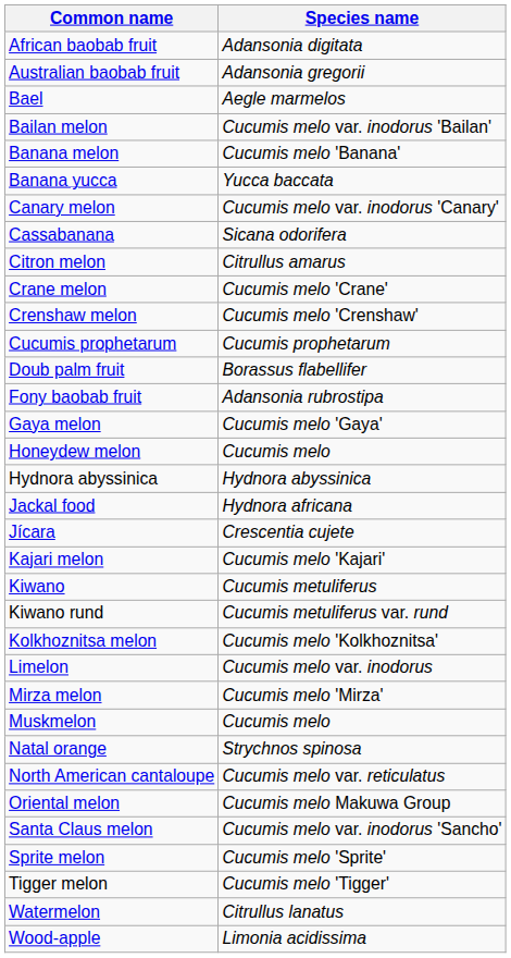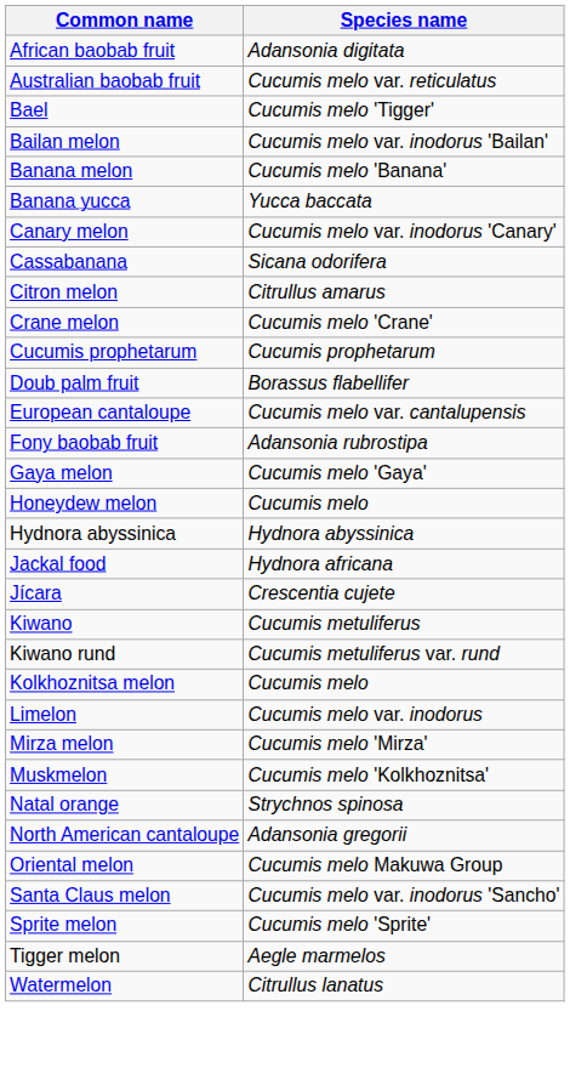 <table class="wikitable sortable sticky-header">
 <tr>
 <th><a href='#'>Common name</a></th>
 <th><a href='#'>Species name</a></th>
 </tr>
 <tr>
 <td><a href='#'>African baobab fruit</a></td>
 <td><em>Adansonia digitata</em></td>
 </tr>
 <tr>
 <td><a href='#'>Australian baobab fruit</a></td>
-<td><em>Adansonia gregorii</em></td>
+<td><em>Cucumis melo</em> var. <em>reticulatus</em></td>
 </tr>
 <tr>
 <td><a href='#'>Bael</a></td>
-<td><em>Aegle marmelos</em></td>
+<td><em>Cucumis melo</em> 'Tigger'</td>
 </tr>
 <tr>
 <td><a href='#'>Bailan melon</a></td>
 <td><em>Cucumis melo</em> var. <em>inodorus</em> 'Bailan'</td>
 </tr>
 <tr>
 <td><a href='#'>Banana melon</a></td>
 <td><em>Cucumis melo</em> 'Banana'</td>
 </tr>
 <tr>
 <td><a href='#'>Banana yucca</a></td>
 <td><em>Yucca baccata</em></td>
 </tr>
 <tr>
 <td><a href='#'>Canary melon</a></td>
 <td><em>Cucumis melo</em> var. <em>inodorus</em> 'Canary'</td>
 </tr>
 <tr>
 <td><a href='#'>Cassabanana</a></td>
 <td><em>Sicana odorifera</em></td>
 </tr>
 <tr>
 <td><a href='#'>Citron melon</a></td>
 <td><em>Citrullus amarus</em></td>
 </tr>
 <tr>
 <td><a href='#'>Crane melon</a></td>
 <td><em>Cucumis melo</em> 'Crane'</td>
 </tr>
 <tr>
-<td><a href='#'>Crenshaw melon</a></td>
-<td><em>Cucumis melo</em> 'Crenshaw'</td>
-</tr>
-<tr>
 <td><a href='#'>Cucumis prophetarum</a></td>
 <td><em>Cucumis prophetarum</em></td>
 </tr>
 <tr>
 <td><a href='#'>Doub palm fruit</a></td>
 <td><em>Borassus flabellifer</em></td>
+</tr>
+<tr>
+<td><a href='#'>European cantaloupe</a></td>
+<td><em>Cucumis melo</em> var. <em>cantalupensis</em></td>
 </tr>
 <tr>
 <td><a href='#'>Fony baobab fruit</a></td>
 <td><em>Adansonia rubrostipa</em></td>
 </tr>
 <tr>
 <td><a href='#'>Gaya melon</a></td>
 <td><em>Cucumis melo</em> 'Gaya'</td>
 </tr>
 <tr>
 <td><a href='#'>Honeydew melon</a></td>
 <td><em>Cucumis melo</em></td>
 </tr>
 <tr>
 <td>Hydnora abyssinica</td>
 <td><em>Hydnora abyssinica</em></td>
 </tr>
 <tr>
 <td><a href='#'>Jackal food</a></td>
 <td><em>Hydnora africana</em></td>
 </tr>
 <tr>
 <td><a href='#'>Jícara</a></td>
 <td><em>Crescentia cujete</em></td>
 </tr>
 <tr>
-<td><a href='#'>Kajari melon</a></td>
-<td><em>Cucumis melo</em> 'Kajari'</td>
-</tr>
-<tr>
 <td><a href='#'>Kiwano</a></td>
 <td><em>Cucumis metuliferus</em></td>
 </tr>
 <tr>
 <td>Kiwano rund</td>
 <td><em>Cucumis metuliferus</em> var. <em>rund</em></td>
 </tr>
 <tr>
 <td><a href='#'>Kolkhoznitsa melon</a></td>
-<td><em>Cucumis melo</em> 'Kolkhoznitsa'</td>
+<td><em>Cucumis melo</em></td>
 </tr>
 <tr>
 <td><a href='#'>Limelon</a></td>
 <td><em>Cucumis melo</em> var. <em>inodorus</em></td>
 </tr>
 <tr>
 <td><a href='#'>Mirza melon</a></td>
 <td><em>Cucumis melo</em> 'Mirza'</td>
 </tr>
 <tr>
 <td><a href='#'>Muskmelon</a></td>
-<td><em>Cucumis melo</em></td>
+<td><em>Cucumis melo</em> 'Kolkhoznitsa'</td>
 </tr>
 <tr>
 <td><a href='#'>Natal orange</a></td>
 <td><em>Strychnos spinosa</em></td>
 </tr>
 <tr>
 <td><a href='#'>North American cantaloupe</a></td>
-<td><em>Cucumis melo</em> var. <em>reticulatus</em></td>
+<td><em>Adansonia gregorii</em></td>
 </tr>
 <tr>
 <td><a href='#'>Oriental melon</a></td>
 <td><em>Cucumis melo</em> Makuwa Group</td>
 </tr>
 <tr>
 <td><a href='#'>Santa Claus melon</a></td>
 <td><em>Cucumis melo</em> var. <em>inodorus</em> 'Sancho'</td>
 </tr>
 <tr>
 <td><a href='#'>Sprite melon</a></td>
 <td><em>Cucumis melo</em> 'Sprite'</td>
 </tr>
 <tr>
 <td>Tigger melon</td>
-<td><em>Cucumis melo</em> 'Tigger'</td>
+<td><em>Aegle marmelos</em></td>
 </tr>
 <tr>
 <td><a href='#'>Watermelon</a></td>
 <td><em>Citrullus lanatus</em></td>
 </tr>
-<tr>
-<td><a href='#'>Wood-apple</a></td>
-<td><em>Limonia acidissima</em></td>
-</tr>
 </table>
